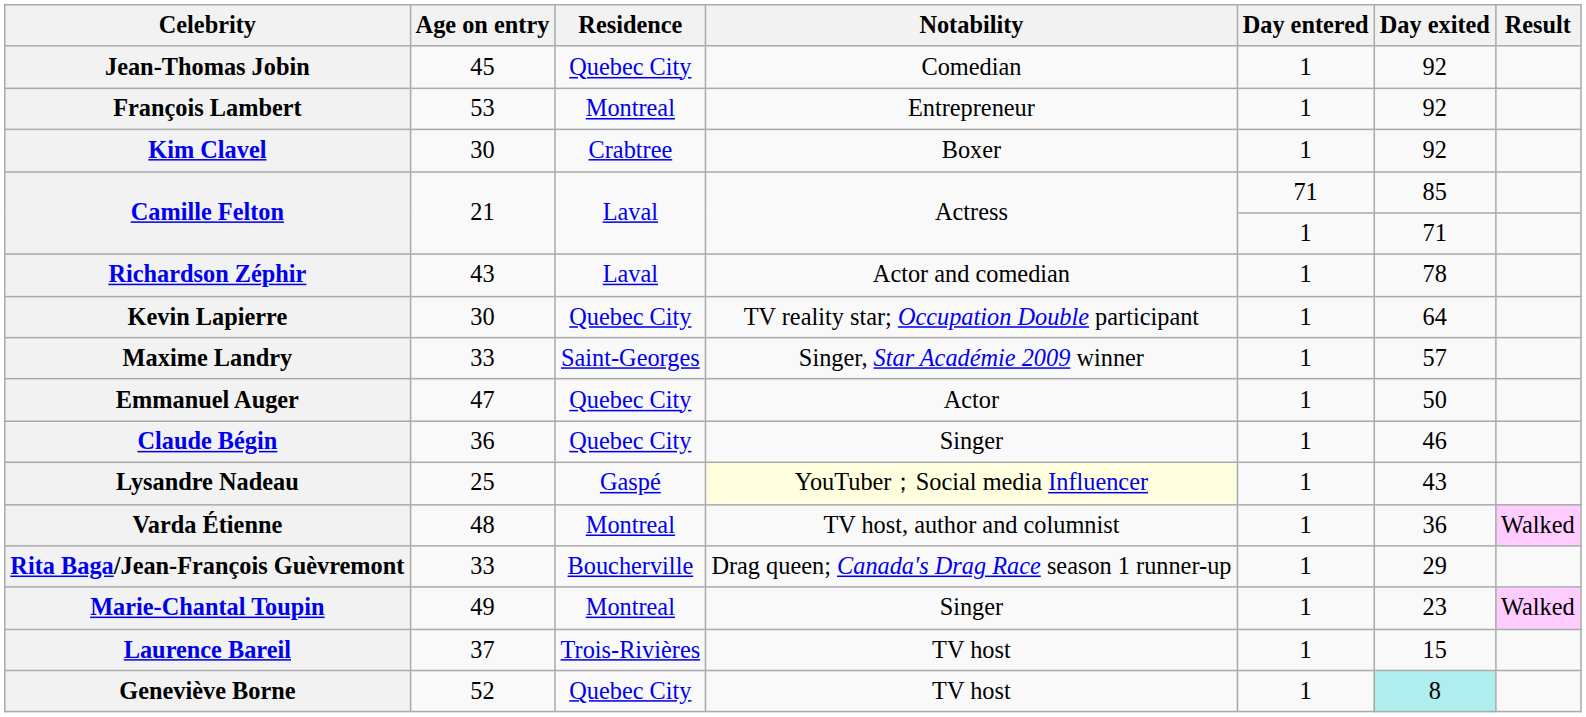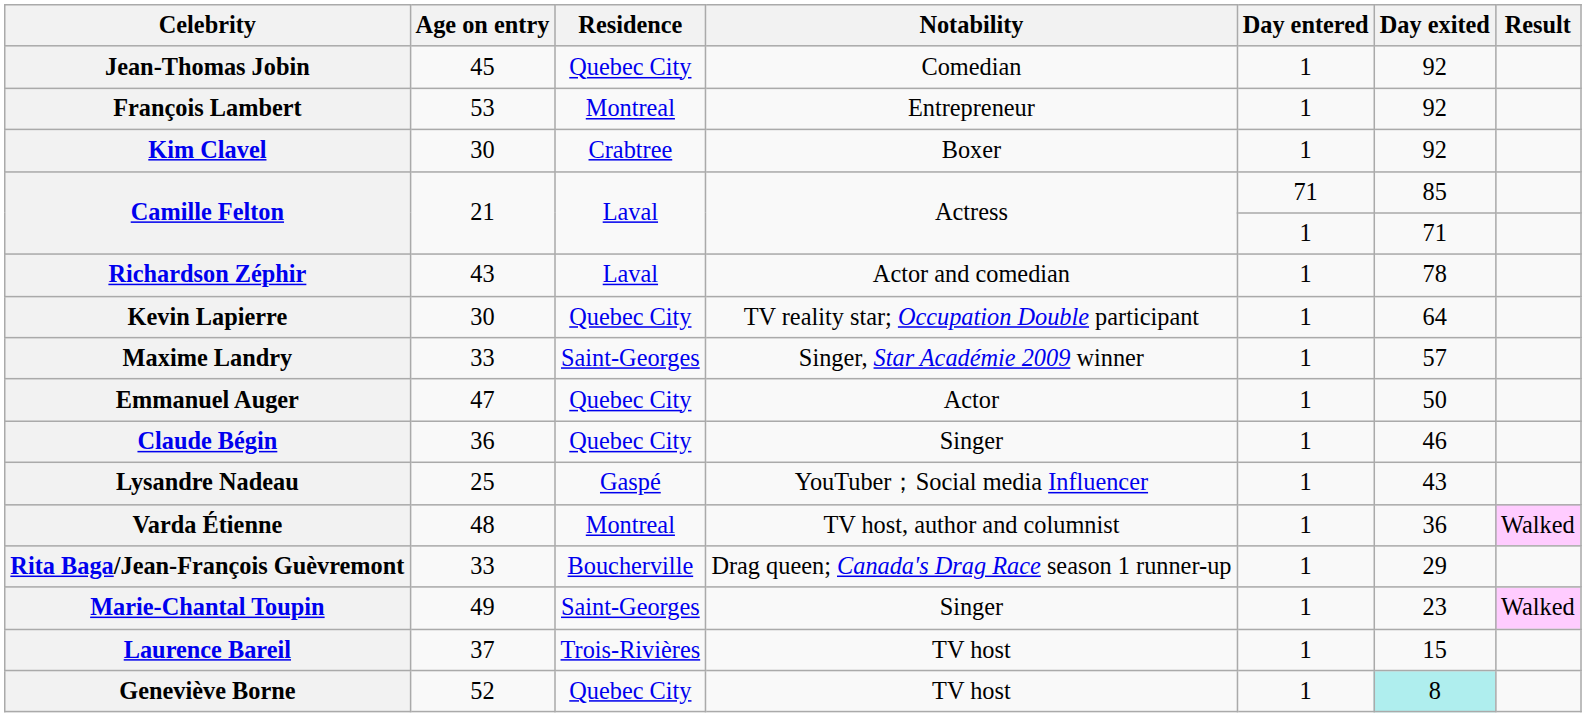 <table class="wikitable sortable" style="text-align:center; line-height:20px; width:auto;">
 <tr>
 <th>Celebrity</th>
 <th>Age on entry</th>
 <th>Residence</th>
 <th>Notability</th>
 <th>Day entered</th>
 <th>Day exited</th>
 <th>Result</th>
 </tr>
 <tr>
 <th>Jean-Thomas Jobin</th>
 <td>45</td>
 <td><a href='#'>Quebec City</a></td>
 <td>Comedian</td>
 <td>1</td>
 <td 92>92</td>
 <td></td>
 </tr>
 <tr>
 <th>François Lambert</th>
 <td>53</td>
 <td><a href='#'>Montreal</a></td>
 <td>Entrepreneur</td>
 <td>1</td>
 <td 92>92</td>
 <td></td>
 </tr>
 <tr>
 <th><a href='#'>Kim Clavel</a></th>
 <td>30</td>
 <td><a href='#'>Crabtree</a></td>
 <td>Boxer</td>
 <td>1</td>
 <td 92>92</td>
 <td></td>
 </tr>
 <tr>
 <th rowspan="2"><a href='#'>Camille Felton</a></th>
 <td rowspan="2">21</td>
 <td rowspan="2"><a href='#'>Laval</a></td>
 <td rowspan="2">Actress</td>
 <td>71</td>
 <td 85>85</td>
 <td></td>
 </tr>
 <tr>
 <td>1</td>
 <td 71>71</td>
 <td></td>
 </tr>
 <tr>
 <th><a href='#'>Richardson Zéphir</a></th>
 <td>43</td>
 <td><a href='#'>Laval</a></td>
 <td>Actor and comedian</td>
 <td>1</td>
 <td 78>78</td>
 <td></td>
 </tr>
 <tr>
 <th>Kevin Lapierre</th>
 <td>30</td>
 <td><a href='#'>Quebec City</a></td>
 <td>TV reality star; <em><a href='#'>Occupation Double</a></em> participant</td>
 <td>1</td>
 <td 64>64</td>
 <td></td>
 </tr>
 <tr>
 <th>Maxime Landry</th>
 <td>33</td>
 <td><a href='#'>Saint-Georges</a></td>
 <td>Singer, <em><a href='#'>Star Académie 2009</a></em> winner</td>
 <td>1</td>
 <td 57>57</td>
 <td></td>
 </tr>
 <tr>
 <th>Emmanuel Auger</th>
 <td>47</td>
 <td><a href='#'>Quebec City</a></td>
 <td>Actor</td>
 <td>1</td>
 <td 50>50</td>
 <td></td>
 </tr>
 <tr>
 <th><a href='#'>Claude Bégin</a></th>
 <td>36</td>
 <td><a href='#'>Quebec City</a></td>
 <td>Singer</td>
 <td>1</td>
 <td 43>46</td>
 <td></td>
 </tr>
 <tr>
 <th>Lysandre Nadeau</th>
 <td>25</td>
 <td><a href='#'>Gaspé</a></td>
-<td style="background: lightyellow;">YouTuber；Social media <a href='#'>Influencer</a></td>
+<td>YouTuber；Social media <a href='#'>Influencer</a></td>
 <td>1</td>
 <td 43>43</td>
 <td></td>
 </tr>
 <tr>
 <th>Varda Étienne</th>
 <td>48</td>
 <td><a href='#'>Montreal</a></td>
 <td>TV host, author and columnist</td>
 <td>1</td>
 <td 36>36</td>
 <td style="background:#fcf">Walked</td>
 </tr>
 <tr>
 <th><a href='#'>Rita Baga</a>/Jean-François Guèvremont</th>
 <td>33</td>
 <td><a href='#'>Boucherville</a></td>
 <td>Drag queen; <em><a href='#'>Canada's Drag Race</a></em> season 1 runner-up</td>
 <td>1</td>
 <td 29>29</td>
 <td></td>
 </tr>
 <tr>
 <th><a href='#'>Marie-Chantal Toupin</a></th>
 <td>49</td>
-<td><a href='#'>Montreal</a></td>
+<td><a href='#'>Saint-Georges</a></td>
 <td>Singer</td>
 <td>1</td>
 <td 22>23</td>
 <td style="background:#fcf">Walked</td>
 </tr>
 <tr>
 <th><a href='#'>Laurence Bareil</a></th>
 <td>37</td>
 <td><a href='#'>Trois-Rivières</a></td>
 <td>TV host</td>
 <td>1</td>
 <td 15>15</td>
 <td></td>
 </tr>
 <tr>
 <th>Geneviève Borne</th>
 <td>52</td>
 <td><a href='#'>Quebec City</a></td>
 <td>TV host</td>
 <td>1</td>
 <td 8 style="background: paleturquoise;">8</td>
 <td></td>
 </tr>
 </table>
